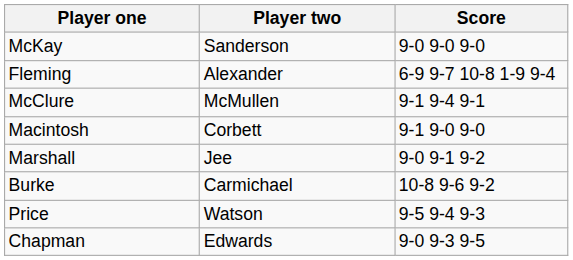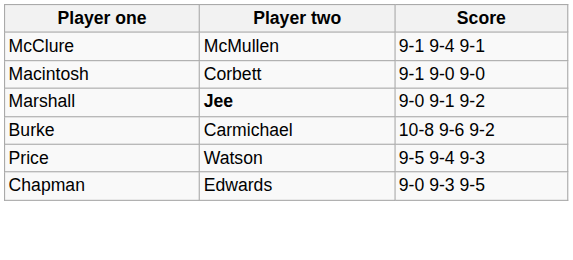 <table class="wikitable">
 <tr>
 <th width=170>Player one</th>
 <th width=170>Player two</th>
 <th width=150>Score</th>
-</tr>
-<tr>
-<td> McKay</td>
-<td> Sanderson</td>
-<td>9-0 9-0 9-0</td>
-</tr>
-<tr>
-<td> Fleming</td>
-<td> Alexander</td>
-<td>6-9 9-7 10-8 1-9 9-4</td>
 </tr>
 <tr>
 <td> McClure</td>
 <td> McMullen</td>
 <td>9-1 9-4 9-1</td>
 </tr>
 <tr>
 <td> Macintosh</td>
 <td> Corbett</td>
 <td>9-1 9-0 9-0</td>
 </tr>
 <tr>
 <td> Marshall</td>
-<td> Jee</td>
+<td><strong> Jee</strong></td>
 <td>9-0 9-1 9-2</td>
 </tr>
 <tr>
 <td> Burke</td>
 <td> Carmichael</td>
 <td>10-8 9-6 9-2</td>
 </tr>
 <tr>
 <td> Price</td>
 <td> Watson</td>
 <td>9-5 9-4 9-3</td>
 </tr>
 <tr>
 <td> Chapman</td>
 <td> Edwards</td>
 <td>9-0 9-3 9-5</td>
 </tr>
 </table>
